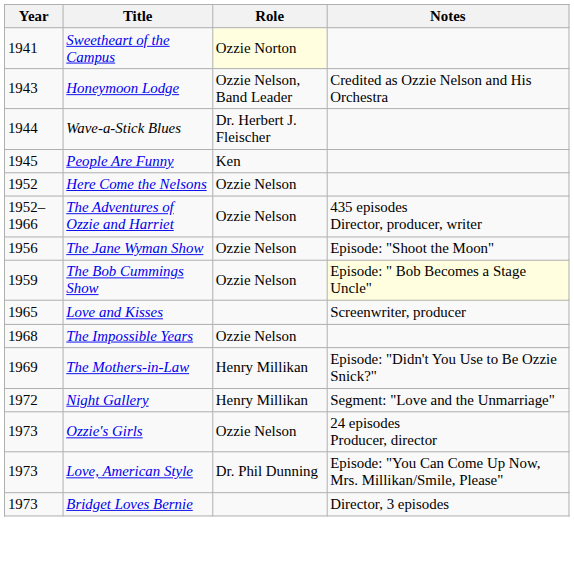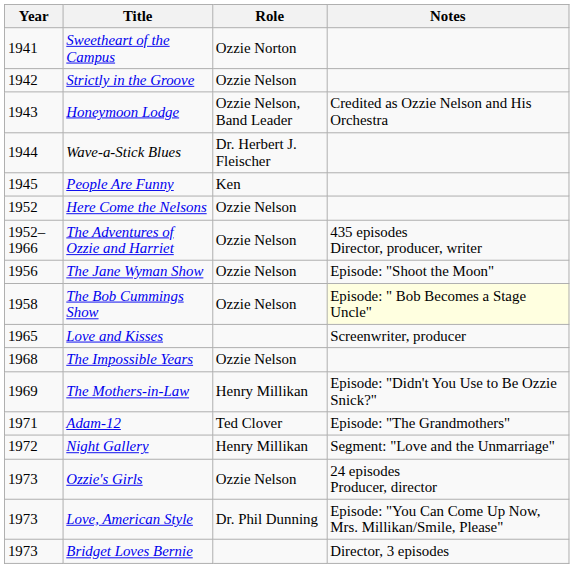 <table class="wikitable sortable">
 <tr>
 <th>Year</th>
 <th>Title</th>
 <th>Role</th>
 <th class="unsortable">Notes</th>
 </tr>
 <tr>
 <td>1941</td>
 <td><em><a href='#'>Sweetheart of the Campus</a></em></td>
-<td style="background: lightyellow;">Ozzie Norton</td>
+<td>Ozzie Norton</td>
+<td></td>
+</tr>
+<tr>
+<td>1942</td>
+<td><em><a href='#'>Strictly in the Groove</a></em></td>
+<td>Ozzie Nelson</td>
 <td></td>
 </tr>
 <tr>
 <td>1943</td>
 <td><em><a href='#'>Honeymoon Lodge</a></em></td>
 <td>Ozzie Nelson, Band Leader</td>
 <td>Credited as Ozzie Nelson and His Orchestra</td>
 </tr>
 <tr>
 <td>1944</td>
 <td><em>Wave-a-Stick Blues</em></td>
 <td>Dr. Herbert J. Fleischer</td>
 <td></td>
 </tr>
 <tr>
 <td>1945</td>
 <td><em><a href='#'>People Are Funny</a></em></td>
 <td>Ken</td>
 <td></td>
 </tr>
 <tr>
 <td>1952</td>
 <td><em><a href='#'>Here Come the Nelsons</a></em></td>
 <td>Ozzie Nelson</td>
 <td></td>
 </tr>
 <tr>
 <td>1952–1966</td>
 <td><em><a href='#'>The Adventures of Ozzie and Harriet</a></em></td>
 <td>Ozzie Nelson</td>
 <td>435 episodes<br>Director, producer, writer</td>
 </tr>
 <tr>
 <td>1956</td>
 <td><em><a href='#'>The Jane Wyman Show</a></em></td>
 <td>Ozzie Nelson</td>
 <td>Episode: "Shoot the Moon"</td>
 </tr>
 <tr>
-<td>1959</td>
+<td>1958</td>
 <td><em><a href='#'>The Bob Cummings Show</a></em></td>
 <td>Ozzie Nelson</td>
 <td style="background: lightyellow;">Episode: " Bob Becomes a Stage Uncle"</td>
 </tr>
 <tr>
 <td>1965</td>
 <td><em><a href='#'>Love and Kisses</a></em></td>
 <td></td>
 <td>Screenwriter, producer</td>
 </tr>
 <tr>
 <td>1968</td>
 <td><em><a href='#'>The Impossible Years</a></em></td>
 <td>Ozzie Nelson</td>
 <td></td>
 </tr>
 <tr>
 <td>1969</td>
 <td><em><a href='#'>The Mothers-in-Law</a></em></td>
 <td>Henry Millikan</td>
 <td>Episode: "Didn't You Use to Be Ozzie Snick?"</td>
+</tr>
+<tr>
+<td>1971</td>
+<td><em><a href='#'>Adam-12</a></em></td>
+<td>Ted Clover</td>
+<td>Episode: "The Grandmothers"</td>
 </tr>
 <tr>
 <td>1972</td>
 <td><em><a href='#'>Night Gallery</a></em></td>
 <td>Henry Millikan</td>
 <td>Segment: "Love and the Unmarriage"</td>
 </tr>
 <tr>
 <td>1973</td>
 <td><em><a href='#'>Ozzie's Girls</a></em></td>
 <td>Ozzie Nelson</td>
 <td>24 episodes<br>Producer, director</td>
 </tr>
 <tr>
 <td>1973</td>
 <td><em><a href='#'>Love, American Style</a></em></td>
 <td>Dr. Phil Dunning</td>
 <td>Episode: "You Can Come Up Now, Mrs. Millikan/Smile, Please"</td>
 </tr>
 <tr>
 <td>1973</td>
 <td><em><a href='#'>Bridget Loves Bernie</a></em></td>
 <td></td>
 <td>Director, 3 episodes</td>
 </tr>
 </table>
